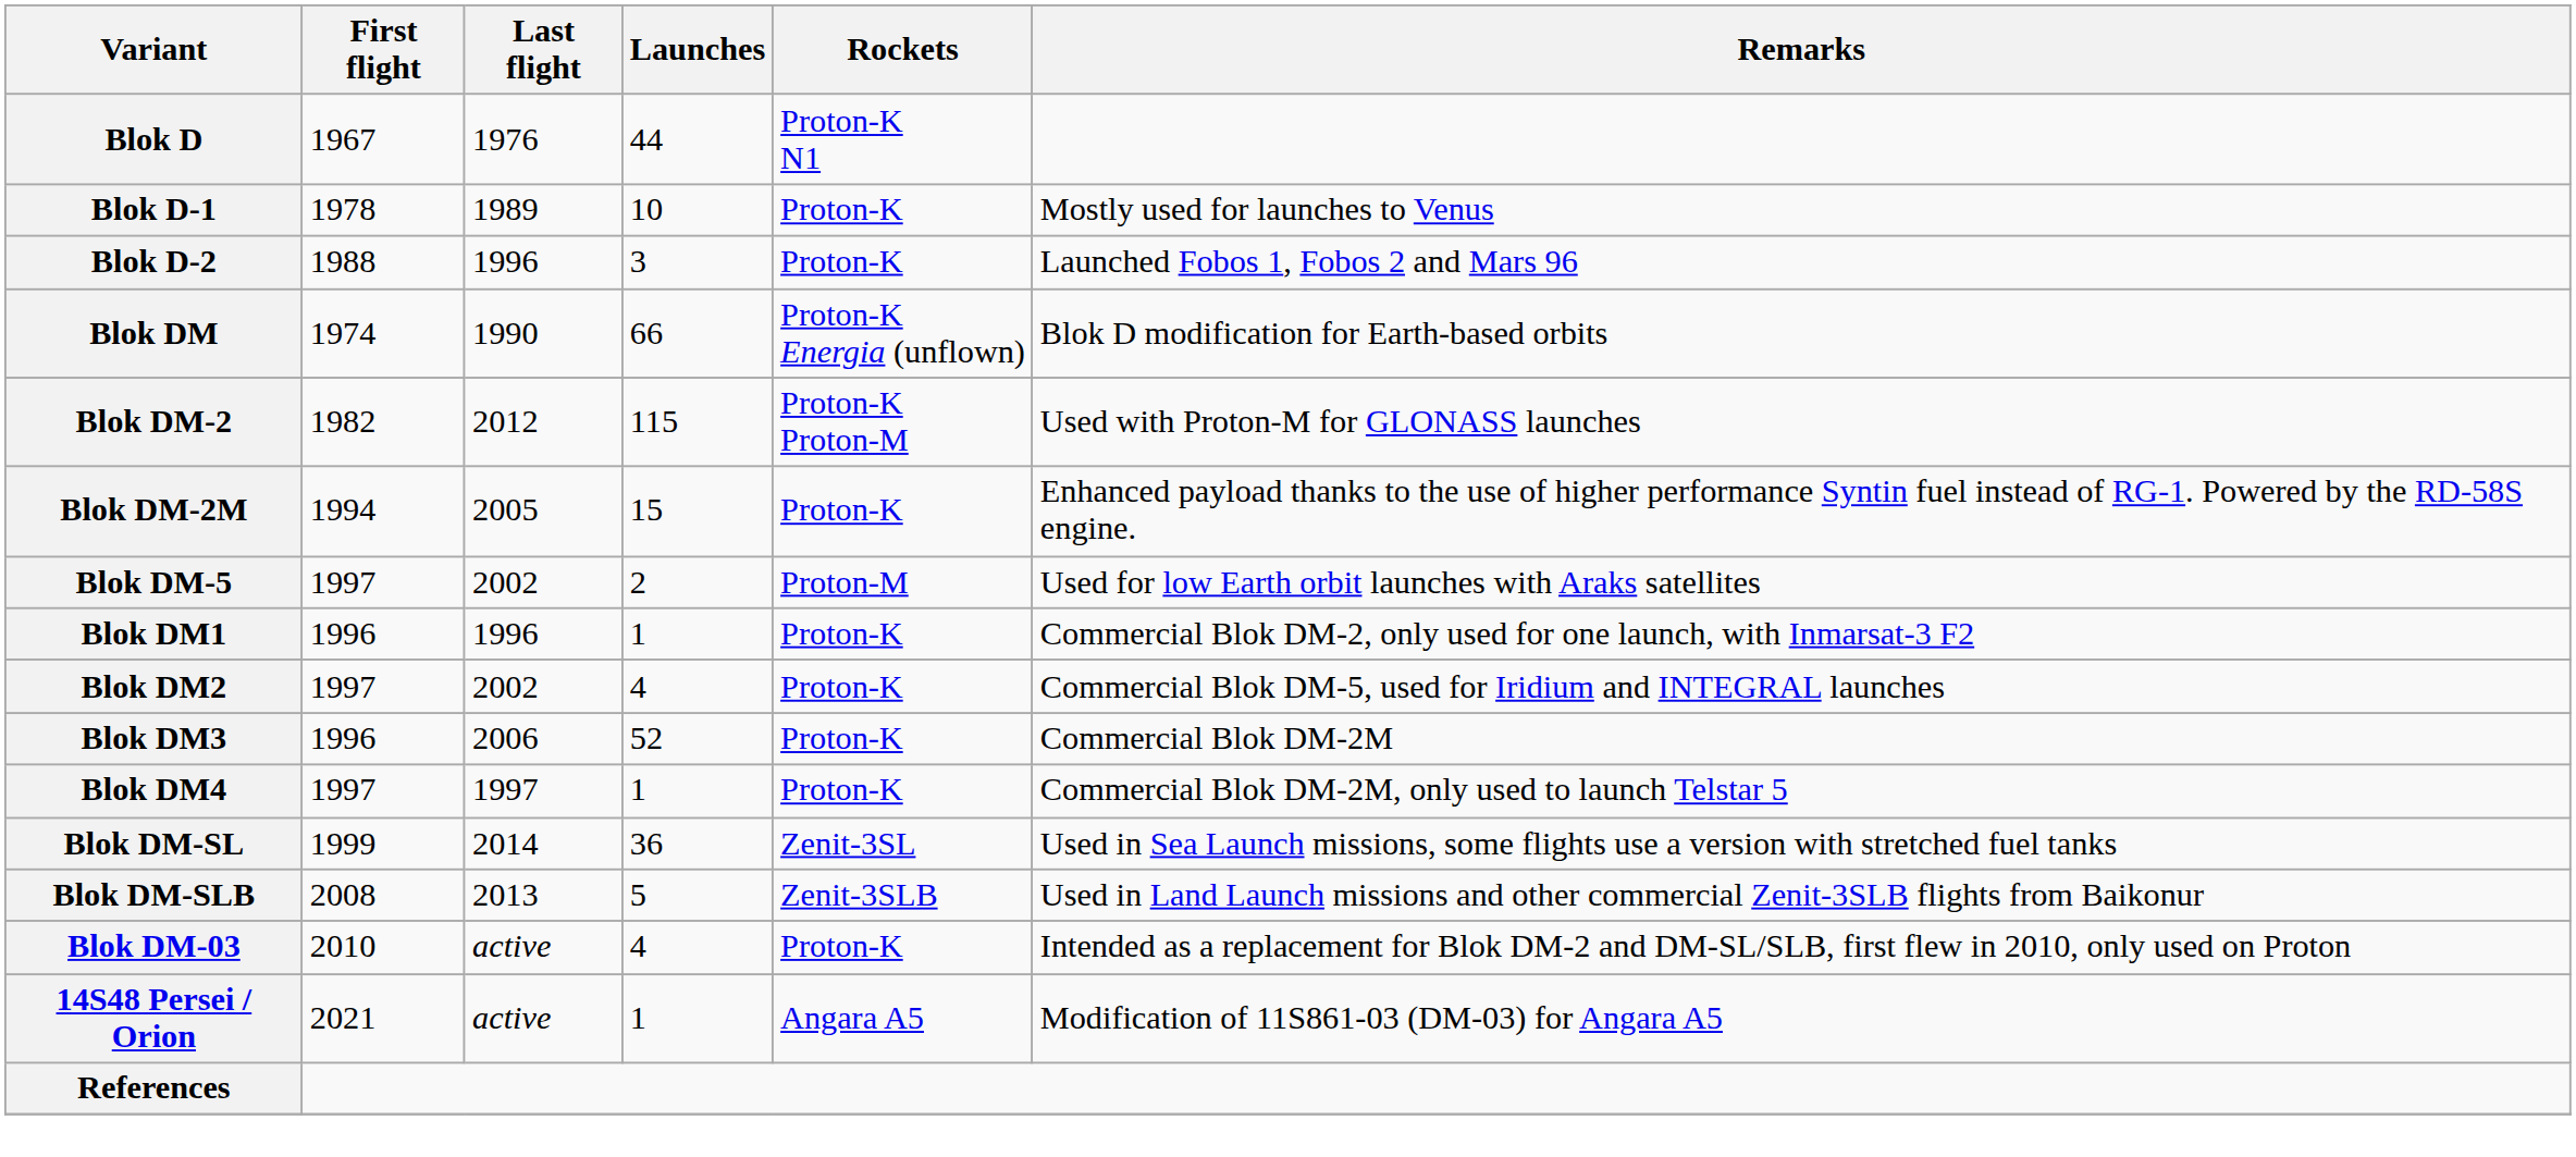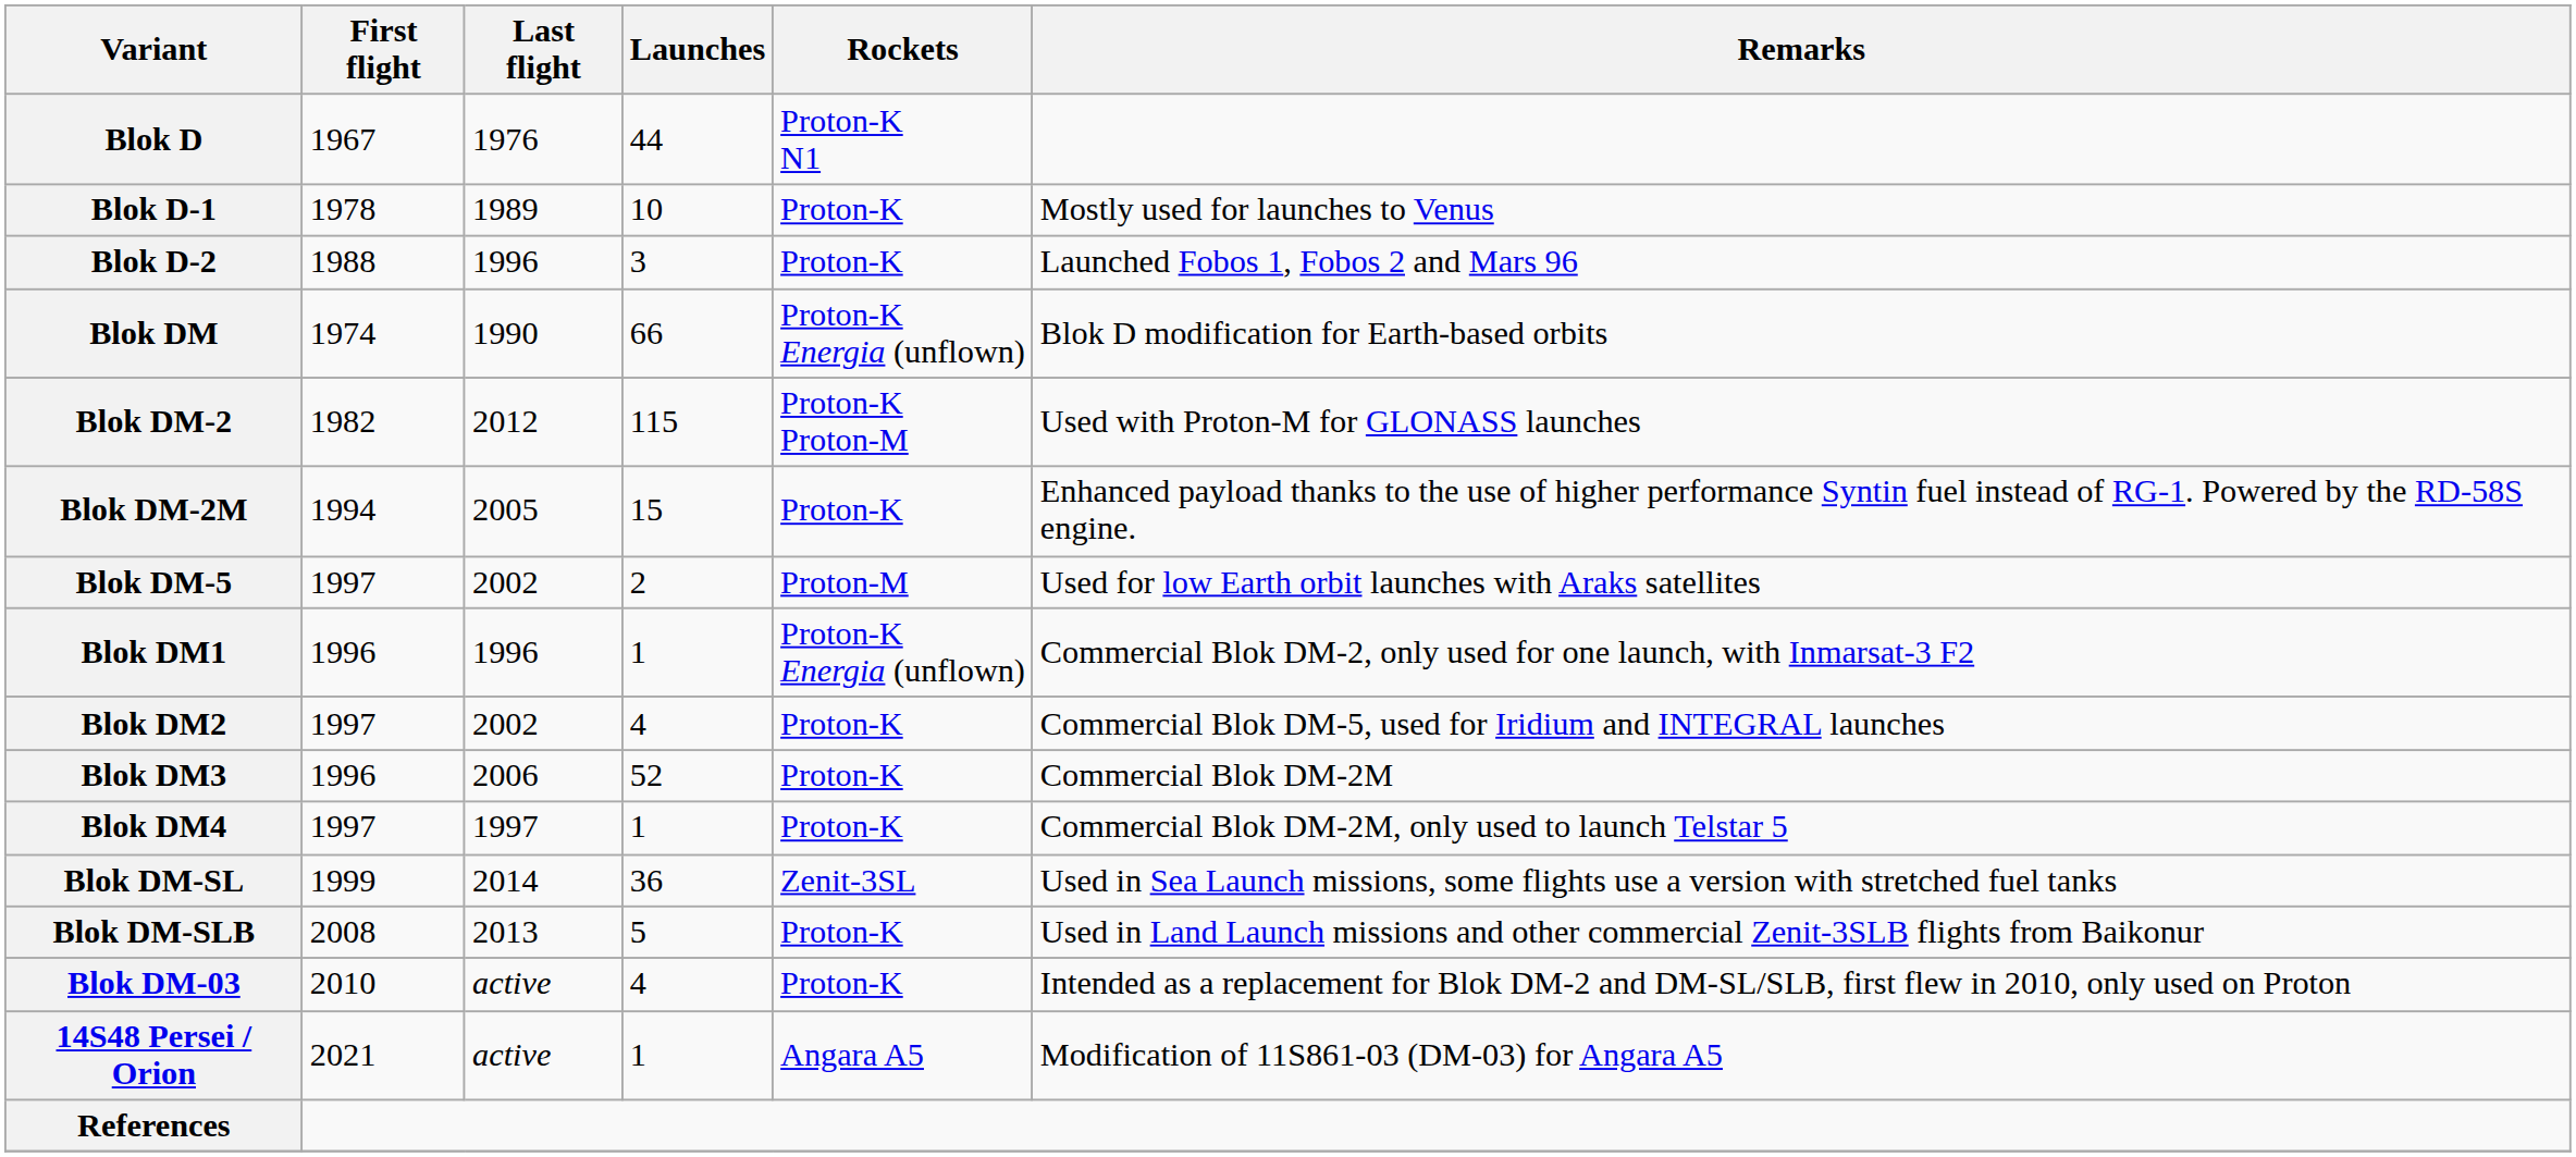 <table class="wikitable sortable">
 <tr>
 <th>Variant</th>
 <th>First flight</th>
 <th>Last flight</th>
 <th>Launches</th>
 <th>Rockets</th>
 <th>Remarks</th>
 </tr>
 <tr>
 <th>Blok D</th>
 <td>1967</td>
 <td>1976</td>
 <td>44</td>
 <td><a href='#'>Proton-K</a><br><a href='#'>N1</a></td>
 <td></td>
 </tr>
 <tr>
 <th>Blok D-1</th>
 <td>1978</td>
 <td>1989</td>
 <td>10</td>
 <td><a href='#'>Proton-K</a></td>
 <td>Mostly used for launches to <a href='#'>Venus</a></td>
 </tr>
 <tr>
 <th>Blok D-2</th>
 <td>1988</td>
 <td>1996</td>
 <td>3</td>
 <td><a href='#'>Proton-K</a></td>
 <td>Launched <a href='#'>Fobos 1</a>, <a href='#'>Fobos 2</a> and <a href='#'>Mars 96</a></td>
 </tr>
 <tr>
 <th>Blok DM</th>
 <td>1974</td>
 <td>1990</td>
 <td>66</td>
 <td><a href='#'>Proton-K</a><br><em><a href='#'>Energia</a></em> (unflown)</td>
 <td>Blok D modification for Earth-based orbits</td>
 </tr>
 <tr>
 <th>Blok DM-2</th>
 <td>1982</td>
 <td>2012</td>
 <td>115</td>
 <td><a href='#'>Proton-K</a><br><a href='#'>Proton-M</a></td>
 <td>Used with Proton-M for <a href='#'>GLONASS</a> launches</td>
 </tr>
 <tr>
 <th>Blok DM-2M</th>
 <td>1994</td>
 <td>2005</td>
 <td>15</td>
 <td><a href='#'>Proton-K</a></td>
 <td>Enhanced payload thanks to the use of higher performance <a href='#'>Syntin</a> fuel instead of <a href='#'>RG-1</a>. Powered by the <a href='#'>RD-58S</a> engine.</td>
 </tr>
 <tr>
 <th>Blok DM-5</th>
 <td>1997</td>
 <td>2002</td>
 <td>2</td>
 <td><a href='#'>Proton-M</a></td>
 <td>Used for <a href='#'>low Earth orbit</a> launches with <a href='#'>Araks</a> satellites</td>
 </tr>
 <tr>
 <th>Blok DM1</th>
 <td>1996</td>
 <td>1996</td>
 <td>1</td>
-<td><a href='#'>Proton-K</a></td>
+<td><a href='#'>Proton-K</a><br><em><a href='#'>Energia</a></em> (unflown)</td>
 <td>Commercial Blok DM-2, only used for one launch, with <a href='#'>Inmarsat-3 F2</a></td>
 </tr>
 <tr>
 <th>Blok DM2</th>
 <td>1997</td>
 <td>2002</td>
 <td>4</td>
 <td><a href='#'>Proton-K</a></td>
 <td>Commercial Blok DM-5, used for <a href='#'>Iridium</a> and <a href='#'>INTEGRAL</a> launches</td>
 </tr>
 <tr>
 <th>Blok DM3</th>
 <td>1996</td>
 <td>2006</td>
 <td>52</td>
 <td><a href='#'>Proton-K</a></td>
 <td>Commercial Blok DM-2M</td>
 </tr>
 <tr>
 <th>Blok DM4</th>
 <td>1997</td>
 <td>1997</td>
 <td>1</td>
 <td><a href='#'>Proton-K</a></td>
 <td>Commercial Blok DM-2M, only used to launch <a href='#'>Telstar 5</a></td>
 </tr>
 <tr>
 <th>Blok DM-SL</th>
 <td>1999</td>
 <td>2014</td>
 <td>36</td>
 <td><a href='#'>Zenit-3SL</a></td>
 <td>Used in <a href='#'>Sea Launch</a> missions, some flights use a version with stretched fuel tanks</td>
 </tr>
 <tr>
 <th>Blok DM-SLB</th>
 <td>2008</td>
 <td>2013</td>
 <td>5</td>
-<td><a href='#'>Zenit-3SLB</a></td>
+<td><a href='#'>Proton-K</a></td>
 <td>Used in <a href='#'>Land Launch</a> missions and other commercial <a href='#'>Zenit-3SLB</a> flights from Baikonur</td>
 </tr>
 <tr>
 <th><a href='#'>Blok DM-03</a></th>
 <td>2010</td>
 <td><em>active</em></td>
 <td>4</td>
 <td><a href='#'>Proton-K</a></td>
 <td>Intended as a replacement for Blok DM-2 and DM-SL/SLB, first flew in 2010, only used on Proton</td>
 </tr>
 <tr>
 <th><a href='#'>14S48 Persei / Orion</a></th>
 <td>2021</td>
 <td><em>active</em></td>
 <td>1</td>
 <td><a href='#'>Angara A5</a></td>
 <td>Modification of 11S861-03 (DM-03) for <a href='#'>Angara A5</a></td>
 </tr>
 <tr>
 <th>References</th>
 <td colspan="5" style="text-align: left;"></td>
 </tr>
 <tr>
 </tr>
 </table>
